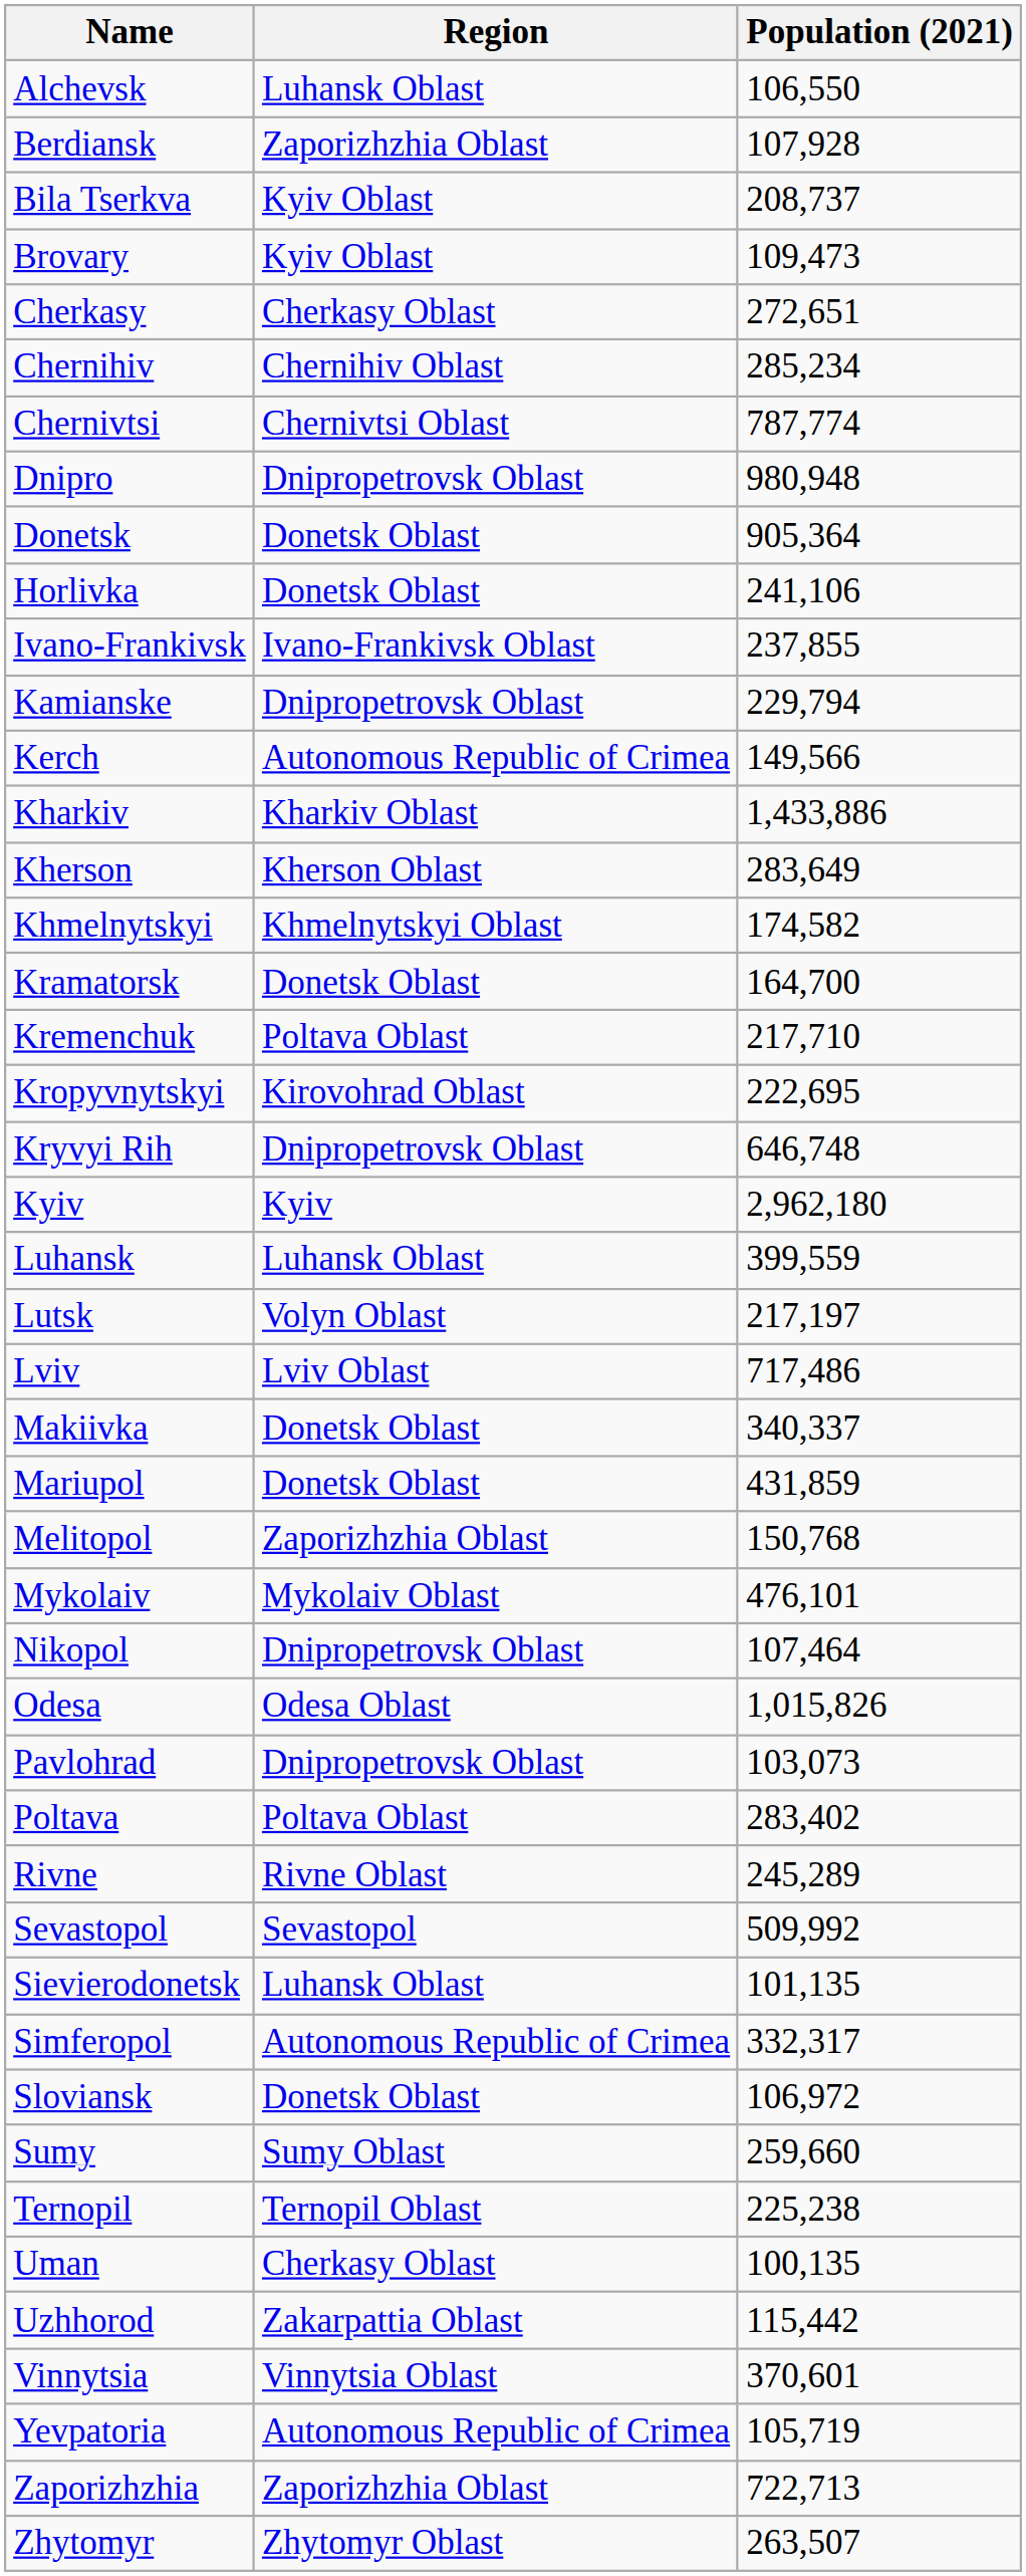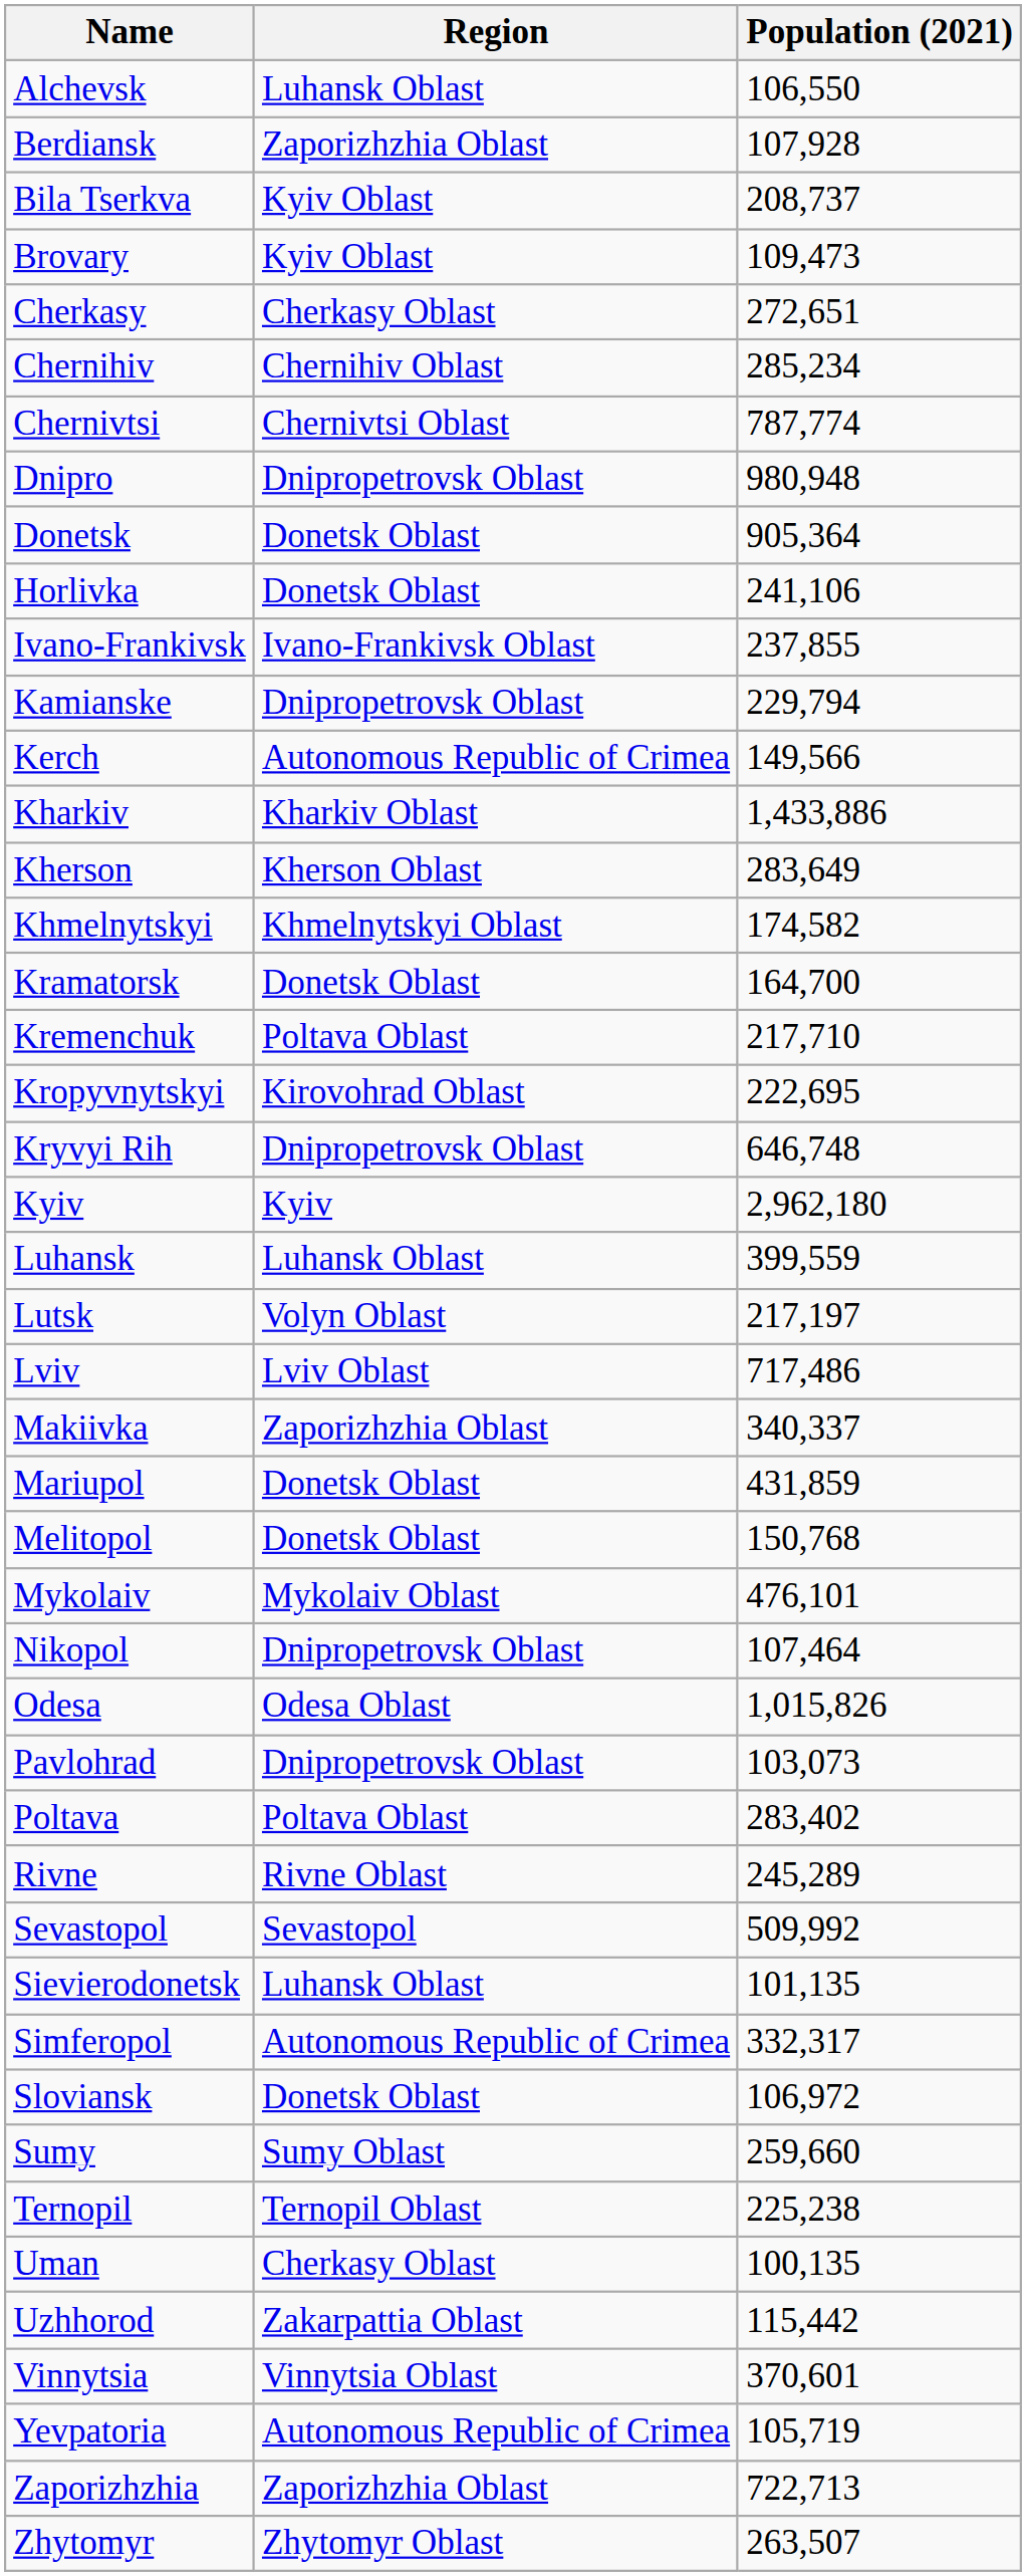 <table class="wikitable sortable sticky-header col3right">
 <tr>
 <th>Name</th>
 <th>Region</th>
 <th>Population (2021)</th>
 </tr>
 <tr>
 <td><a href='#'>Alchevsk</a></td>
 <td><a href='#'>Luhansk Oblast</a></td>
 <td>106,550</td>
 </tr>
 <tr>
 <td><a href='#'>Berdiansk</a></td>
 <td><a href='#'>Zaporizhzhia Oblast</a></td>
 <td>107,928</td>
 </tr>
 <tr>
 <td><a href='#'>Bila Tserkva</a></td>
 <td><a href='#'>Kyiv Oblast</a></td>
 <td>208,737</td>
 </tr>
 <tr>
 <td><a href='#'>Brovary</a></td>
 <td><a href='#'>Kyiv Oblast</a></td>
 <td>109,473</td>
 </tr>
 <tr>
 <td><a href='#'>Cherkasy</a></td>
 <td><a href='#'>Cherkasy Oblast</a></td>
 <td>272,651</td>
 </tr>
 <tr>
 <td><a href='#'>Chernihiv</a></td>
 <td><a href='#'>Chernihiv Oblast</a></td>
 <td>285,234</td>
 </tr>
 <tr>
 <td><a href='#'>Chernivtsi</a></td>
 <td><a href='#'>Chernivtsi Oblast</a></td>
 <td>787,774</td>
 </tr>
 <tr>
 <td><a href='#'>Dnipro</a></td>
 <td><a href='#'>Dnipropetrovsk Oblast</a></td>
 <td>980,948</td>
 </tr>
 <tr>
 <td><a href='#'>Donetsk</a></td>
 <td><a href='#'>Donetsk Oblast</a></td>
 <td>905,364</td>
 </tr>
 <tr>
 <td><a href='#'>Horlivka</a></td>
 <td><a href='#'>Donetsk Oblast</a></td>
 <td>241,106</td>
 </tr>
 <tr>
 <td><a href='#'>Ivano-Frankivsk</a></td>
 <td><a href='#'>Ivano-Frankivsk Oblast</a></td>
 <td>237,855</td>
 </tr>
 <tr>
 <td><a href='#'>Kamianske</a></td>
 <td><a href='#'>Dnipropetrovsk Oblast</a></td>
 <td>229,794</td>
 </tr>
 <tr>
 <td><a href='#'>Kerch</a></td>
 <td><a href='#'>Autonomous Republic of Crimea</a></td>
 <td>149,566</td>
 </tr>
 <tr>
 <td><a href='#'>Kharkiv</a></td>
 <td><a href='#'>Kharkiv Oblast</a></td>
 <td>1,433,886</td>
 </tr>
 <tr>
 <td><a href='#'>Kherson</a></td>
 <td><a href='#'>Kherson Oblast</a></td>
 <td>283,649</td>
 </tr>
 <tr>
 <td><a href='#'>Khmelnytskyi</a></td>
 <td><a href='#'>Khmelnytskyi Oblast</a></td>
 <td>174,582</td>
 </tr>
 <tr>
 <td><a href='#'>Kramatorsk</a></td>
 <td><a href='#'>Donetsk Oblast</a></td>
 <td>164,700</td>
 </tr>
 <tr>
 <td><a href='#'>Kremenchuk</a></td>
 <td><a href='#'>Poltava Oblast</a></td>
 <td>217,710</td>
 </tr>
 <tr>
 <td><a href='#'>Kropyvnytskyi</a></td>
 <td><a href='#'>Kirovohrad Oblast</a></td>
 <td>222,695</td>
 </tr>
 <tr>
 <td><a href='#'>Kryvyi Rih</a></td>
 <td><a href='#'>Dnipropetrovsk Oblast</a></td>
 <td>646,748</td>
 </tr>
 <tr>
 <td><a href='#'>Kyiv</a></td>
 <td><a href='#'>Kyiv</a></td>
 <td>2,962,180</td>
 </tr>
 <tr>
 <td><a href='#'>Luhansk</a></td>
 <td><a href='#'>Luhansk Oblast</a></td>
 <td>399,559</td>
 </tr>
 <tr>
 <td><a href='#'>Lutsk</a></td>
 <td><a href='#'>Volyn Oblast</a></td>
 <td>217,197</td>
 </tr>
 <tr>
 <td><a href='#'>Lviv</a></td>
 <td><a href='#'>Lviv Oblast</a></td>
 <td>717,486</td>
 </tr>
 <tr>
 <td><a href='#'>Makiivka</a></td>
-<td><a href='#'>Donetsk Oblast</a></td>
+<td><a href='#'>Zaporizhzhia Oblast</a></td>
 <td>340,337</td>
 </tr>
 <tr>
 <td><a href='#'>Mariupol</a></td>
 <td><a href='#'>Donetsk Oblast</a></td>
 <td>431,859</td>
 </tr>
 <tr>
 <td><a href='#'>Melitopol</a></td>
-<td><a href='#'>Zaporizhzhia Oblast</a></td>
+<td><a href='#'>Donetsk Oblast</a></td>
 <td>150,768</td>
 </tr>
 <tr>
 <td><a href='#'>Mykolaiv</a></td>
 <td><a href='#'>Mykolaiv Oblast</a></td>
 <td>476,101</td>
 </tr>
 <tr>
 <td><a href='#'>Nikopol</a></td>
 <td><a href='#'>Dnipropetrovsk Oblast</a></td>
 <td>107,464</td>
 </tr>
 <tr>
 <td><a href='#'>Odesa</a></td>
 <td><a href='#'>Odesa Oblast</a></td>
 <td>1,015,826</td>
 </tr>
 <tr>
 <td><a href='#'>Pavlohrad</a></td>
 <td><a href='#'>Dnipropetrovsk Oblast</a></td>
 <td>103,073</td>
 </tr>
 <tr>
 <td><a href='#'>Poltava</a></td>
 <td><a href='#'>Poltava Oblast</a></td>
 <td>283,402</td>
 </tr>
 <tr>
 <td><a href='#'>Rivne</a></td>
 <td><a href='#'>Rivne Oblast</a></td>
 <td>245,289</td>
 </tr>
 <tr>
 <td><a href='#'>Sevastopol</a></td>
 <td><a href='#'>Sevastopol</a></td>
 <td>509,992</td>
 </tr>
 <tr>
 <td><a href='#'>Sievierodonetsk</a></td>
 <td><a href='#'>Luhansk Oblast</a></td>
 <td>101,135</td>
 </tr>
 <tr>
 <td><a href='#'>Simferopol</a></td>
 <td><a href='#'>Autonomous Republic of Crimea</a></td>
 <td>332,317</td>
 </tr>
 <tr>
 <td><a href='#'>Sloviansk</a></td>
 <td><a href='#'>Donetsk Oblast</a></td>
 <td>106,972</td>
 </tr>
 <tr>
 <td><a href='#'>Sumy</a></td>
 <td><a href='#'>Sumy Oblast</a></td>
 <td>259,660</td>
 </tr>
 <tr>
 <td><a href='#'>Ternopil</a></td>
 <td><a href='#'>Ternopil Oblast</a></td>
 <td>225,238</td>
 </tr>
 <tr>
 <td><a href='#'>Uman</a></td>
 <td><a href='#'>Cherkasy Oblast</a></td>
 <td>100,135</td>
 </tr>
 <tr>
 <td><a href='#'>Uzhhorod</a></td>
 <td><a href='#'>Zakarpattia Oblast</a></td>
 <td>115,442</td>
 </tr>
 <tr>
 <td><a href='#'>Vinnytsia</a></td>
 <td><a href='#'>Vinnytsia Oblast</a></td>
 <td>370,601</td>
 </tr>
 <tr>
 <td><a href='#'>Yevpatoria</a></td>
 <td><a href='#'>Autonomous Republic of Crimea</a></td>
 <td>105,719</td>
 </tr>
 <tr>
 <td><a href='#'>Zaporizhzhia</a></td>
 <td><a href='#'>Zaporizhzhia Oblast</a></td>
 <td>722,713</td>
 </tr>
 <tr>
 <td><a href='#'>Zhytomyr</a></td>
 <td><a href='#'>Zhytomyr Oblast</a></td>
 <td>263,507</td>
 </tr>
 </table>
